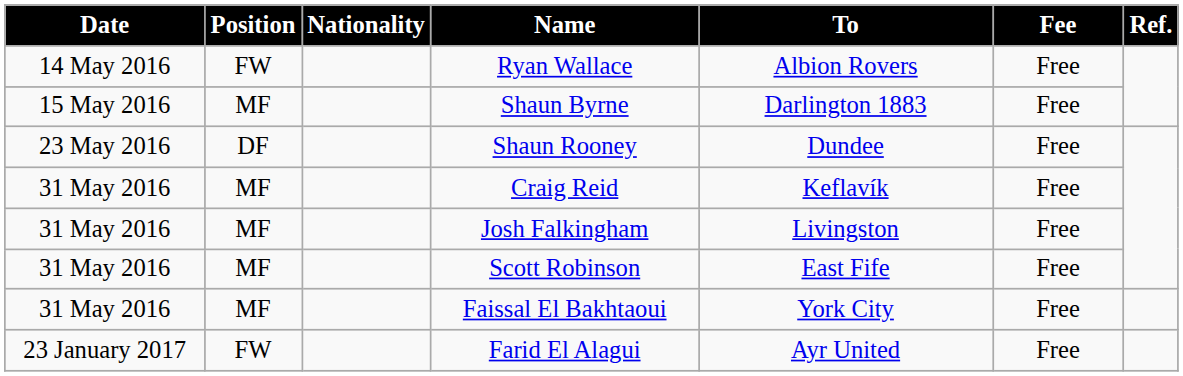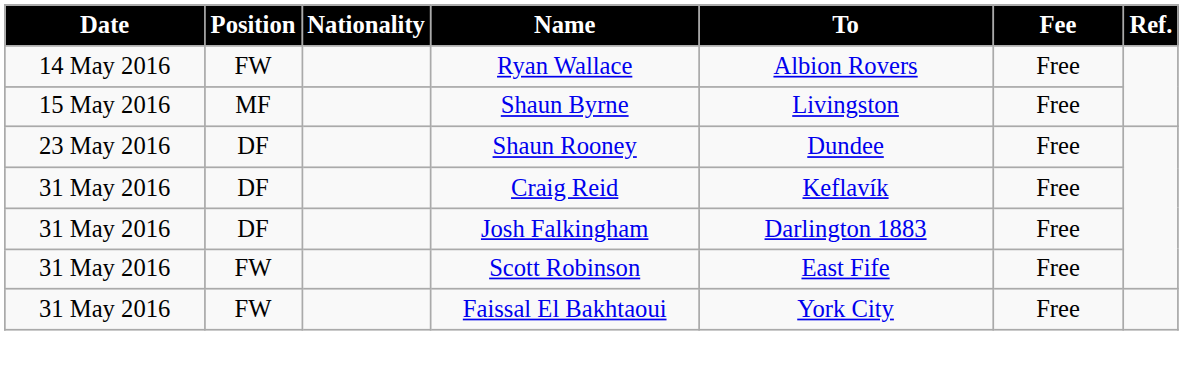 <table class="wikitable"  style="text-align:center; font-size:90%; ">
 <tr>
 <th style="background:#000000; color:white; width:110px;">Date</th>
 <th style="background:#000000; color:white; width:50px;">Position</th>
 <th style="background:#000000; color:white; width:50px;">Nationality</th>
 <th style="background:#000000; color:white; width:150px;">Name</th>
 <th style="background:#000000; color:white; width:165px;">To</th>
 <th style="background:#000000; color:white; width:70px;">Fee</th>
 <th style="background:#000000; color:white; width:25px;">Ref.</th>
 </tr>
 <tr>
 <td>14 May 2016</td>
 <td>FW</td>
 <td></td>
 <td><a href='#'>Ryan Wallace</a></td>
 <td><a href='#'>Albion Rovers</a></td>
 <td>Free</td>
 <td rowspan="2"></td>
 </tr>
 <tr>
 <td>15 May 2016</td>
 <td>MF</td>
 <td></td>
 <td><a href='#'>Shaun Byrne</a></td>
-<td> <a href='#'>Darlington 1883</a></td>
+<td><a href='#'>Livingston</a></td>
 <td>Free</td>
 </tr>
 <tr>
 <td>23 May 2016</td>
 <td>DF</td>
 <td></td>
 <td><a href='#'>Shaun Rooney</a></td>
 <td><a href='#'>Dundee</a></td>
 <td>Free</td>
 <td rowspan="4"></td>
 </tr>
 <tr>
 <td>31 May 2016</td>
-<td>MF</td>
+<td>DF</td>
 <td></td>
 <td><a href='#'>Craig Reid</a></td>
 <td> <a href='#'>Keflavík</a></td>
 <td>Free</td>
 </tr>
 <tr>
 <td>31 May 2016</td>
-<td>MF</td>
+<td>DF</td>
 <td></td>
 <td><a href='#'>Josh Falkingham</a></td>
-<td><a href='#'>Livingston</a></td>
+<td> <a href='#'>Darlington 1883</a></td>
 <td>Free</td>
 </tr>
 <tr>
 <td>31 May 2016</td>
-<td>MF</td>
+<td>FW</td>
 <td></td>
 <td><a href='#'>Scott Robinson</a></td>
 <td><a href='#'>East Fife</a></td>
 <td>Free</td>
 </tr>
 <tr>
 <td>31 May 2016</td>
-<td>MF</td>
+<td>FW</td>
 <td></td>
 <td><a href='#'>Faissal El Bakhtaoui</a></td>
 <td> <a href='#'>York City</a></td>
 <td>Free</td>
 <td></td>
 </tr>
-<tr>
-<td>23 January 2017</td>
-<td>FW</td>
-<td></td>
-<td><a href='#'>Farid El Alagui</a></td>
-<td><a href='#'>Ayr United</a></td>
-<td>Free</td>
-<td></td>
-</tr>
 </table>
